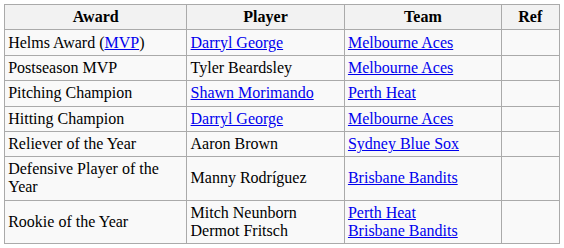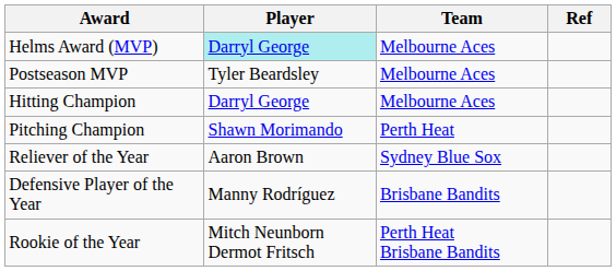 <table class="wikitable sortable plainrowheaders" style="font-size:100%;">
 <tr>
 <th scope="col" width=175>Award</th>
 <th scope="col" width=150>Player</th>
 <th scope="col" width=150>Team</th>
 <th scope="col" width=50>Ref</th>
 </tr>
 <tr>
 <td>Helms Award (<a href='#'>MVP</a>)</td>
-<td><a href='#'>Darryl George</a></td>
+<td style="background: paleturquoise;"><a href='#'>Darryl George</a></td>
 <td><a href='#'>Melbourne Aces</a></td>
 <td></td>
 </tr>
 <tr>
 <td>Postseason MVP</td>
 <td>Tyler Beardsley</td>
 <td><a href='#'>Melbourne Aces</a></td>
 <td></td>
 </tr>
 <tr>
+<td>Hitting Champion</td>
+<td><a href='#'>Darryl George</a></td>
+<td><a href='#'>Melbourne Aces</a></td>
+<td></td>
+</tr>
+<tr>
 <td>Pitching Champion</td>
 <td><a href='#'>Shawn Morimando</a></td>
 <td><a href='#'>Perth Heat</a></td>
-<td></td>
-</tr>
-<tr>
-<td>Hitting Champion</td>
-<td><a href='#'>Darryl George</a></td>
-<td><a href='#'>Melbourne Aces</a></td>
 <td></td>
 </tr>
 <tr>
 <td>Reliever of the Year</td>
 <td>Aaron Brown</td>
 <td><a href='#'>Sydney Blue Sox</a></td>
 <td></td>
 </tr>
 <tr>
 <td>Defensive Player of the Year</td>
 <td>Manny Rodríguez</td>
 <td><a href='#'>Brisbane Bandits</a></td>
 <td></td>
 </tr>
 <tr>
 <td>Rookie of the Year</td>
 <td>Mitch Neunborn <br>Dermot Fritsch</td>
 <td><a href='#'>Perth Heat</a> <br><a href='#'>Brisbane Bandits</a></td>
 <td></td>
 </tr>
 <tr>
 </tr>
 </table>
